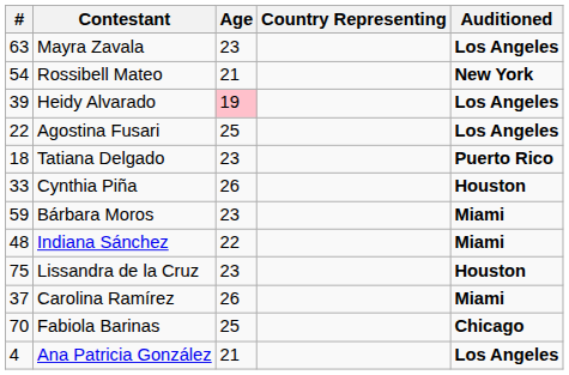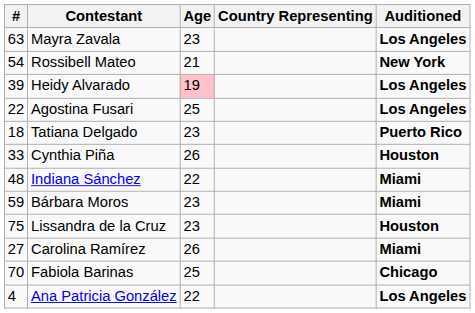 <table class="wikitable">
 <tr>
 <th>#</th>
 <th>Contestant</th>
 <th>Age</th>
 <th>Country Representing</th>
 <th>Auditioned</th>
 </tr>
 <tr>
 <td>63</td>
 <td>Mayra Zavala</td>
 <td>23</td>
 <td><strong></strong></td>
 <td><strong>Los Angeles</strong></td>
 </tr>
 <tr>
 <td>54</td>
 <td>Rossibell Mateo</td>
 <td>21</td>
 <td><strong></strong></td>
 <td><strong>New York</strong></td>
 </tr>
 <tr>
 <td>39</td>
 <td>Heidy Alvarado</td>
 <td style="background: pink;">19</td>
 <td><strong></strong></td>
 <td><strong>Los Angeles</strong></td>
 </tr>
 <tr>
 <td>22</td>
 <td>Agostina Fusari</td>
 <td>25</td>
 <td><strong></strong></td>
 <td><strong>Los Angeles</strong></td>
 </tr>
 <tr>
 <td>18</td>
 <td>Tatiana Delgado</td>
 <td>23</td>
 <td><strong></strong></td>
 <td><strong>Puerto Rico</strong></td>
 </tr>
 <tr>
 <td>33</td>
 <td>Cynthia Piña</td>
 <td>26</td>
 <td><strong></strong></td>
 <td><strong>Houston</strong></td>
 </tr>
 <tr>
-<td>59</td>
-<td>Bárbara Moros</td>
-<td>23</td>
+<td>48</td>
+<td><a href='#'>Indiana Sánchez</a></td>
+<td>22</td>
 <td><strong></strong></td>
 <td><strong>Miami</strong></td>
 </tr>
 <tr>
-<td>48</td>
-<td><a href='#'>Indiana Sánchez</a></td>
-<td>22</td>
+<td>59</td>
+<td>Bárbara Moros</td>
+<td>23</td>
 <td><strong></strong></td>
 <td><strong>Miami</strong></td>
 </tr>
 <tr>
 <td>75</td>
 <td>Lissandra de la Cruz</td>
 <td>23</td>
 <td><strong></strong></td>
 <td><strong>Houston</strong></td>
 </tr>
 <tr>
-<td>37</td>
+<td>27</td>
 <td>Carolina Ramírez</td>
 <td>26</td>
 <td><strong></strong></td>
 <td><strong>Miami</strong></td>
 </tr>
 <tr>
 <td>70</td>
 <td>Fabiola Barinas</td>
 <td>25</td>
 <td><strong></strong></td>
 <td><strong>Chicago</strong></td>
 </tr>
 <tr>
 <td>4</td>
 <td><a href='#'>Ana Patricia González</a></td>
-<td>21</td>
+<td>22</td>
 <td><strong></strong></td>
 <td><strong>Los Angeles</strong></td>
 </tr>
 </table>
